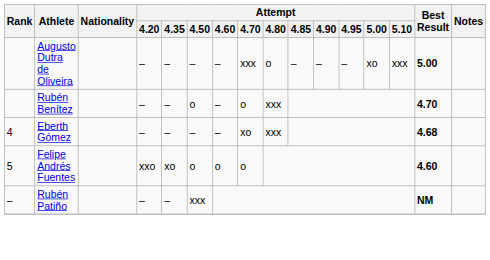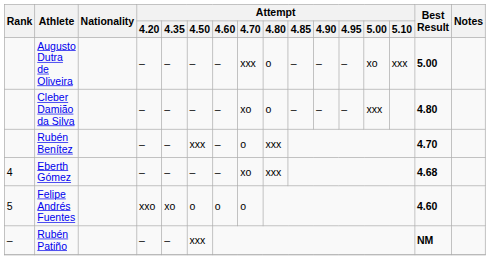 <table class="wikitable" style="font-size:95%" style="width:35em;" style="text-align:center">
 <tr>
 <th rowspan=2>Rank</th>
 <th rowspan=2 width=150>Athlete</th>
 <th rowspan=2 width=100>Nationality</th>
 <th colspan=11 width=550>Attempt</th>
 <th rowspan=2 width=100>Best Result</th>
 <th rowspan=2>Notes</th>
 </tr>
 <tr>
 <th>4.20</th>
 <th>4.35</th>
 <th>4.50</th>
 <th>4.60</th>
 <th>4.70</th>
 <th>4.80</th>
 <th>4.85</th>
 <th>4.90</th>
 <th>4.95</th>
 <th>5.00</th>
 <th>5.10</th>
 </tr>
 <tr>
 <td></td>
 <td align=left><a href='#'>Augusto Dutra de Oliveira</a></td>
 <td align=left></td>
 <td>–</td>
 <td>–</td>
 <td>–</td>
 <td>–</td>
 <td>xxx</td>
 <td>o</td>
 <td>–</td>
 <td>–</td>
 <td>–</td>
 <td>xo</td>
 <td>xxx</td>
 <td><strong>5.00</strong></td>
 <td></td>
 </tr>
 <tr>
 <td></td>
+<td align=left><a href='#'>Cleber Damião da Silva</a></td>
+<td align=left></td>
+<td>–</td>
+<td>–</td>
+<td>–</td>
+<td>–</td>
+<td>xo</td>
+<td>o</td>
+<td>–</td>
+<td>–</td>
+<td>–</td>
+<td>xxx</td>
+<td></td>
+<td><strong>4.80</strong></td>
+<td></td>
+</tr>
+<tr>
+<td></td>
 <td align=left><a href='#'>Rubén Benítez</a></td>
 <td align=left></td>
 <td>–</td>
 <td>–</td>
-<td>o</td>
+<td>xxx</td>
 <td>–</td>
 <td>o</td>
 <td>xxx</td>
 <td colspan=5></td>
 <td><strong>4.70</strong></td>
 <td></td>
 </tr>
 <tr>
 <td>4</td>
 <td align=left><a href='#'>Eberth Gómez</a></td>
 <td align=left></td>
 <td>–</td>
 <td>–</td>
 <td>–</td>
 <td>–</td>
 <td>xo</td>
 <td>xxx</td>
 <td colspan=5></td>
 <td><strong>4.68</strong></td>
 <td></td>
 </tr>
 <tr>
 <td>5</td>
 <td align=left><a href='#'>Felipe Andrés Fuentes</a></td>
 <td align=left></td>
 <td>xxo</td>
 <td>xo</td>
 <td>o</td>
 <td>o</td>
 <td>o</td>
 <td colspan=6></td>
 <td><strong>4.60</strong></td>
 <td></td>
 </tr>
 <tr>
 <td>–</td>
 <td align=left><a href='#'>Rubén Patiño</a></td>
 <td align=left></td>
 <td>–</td>
 <td>–</td>
 <td>xxx</td>
 <td colspan=8></td>
 <td><strong>NM</strong></td>
 <td></td>
 </tr>
 <tr>
 </tr>
 </table>
